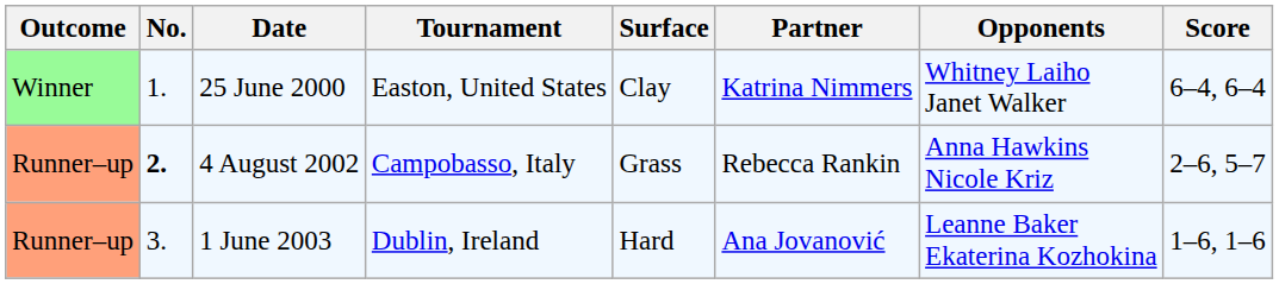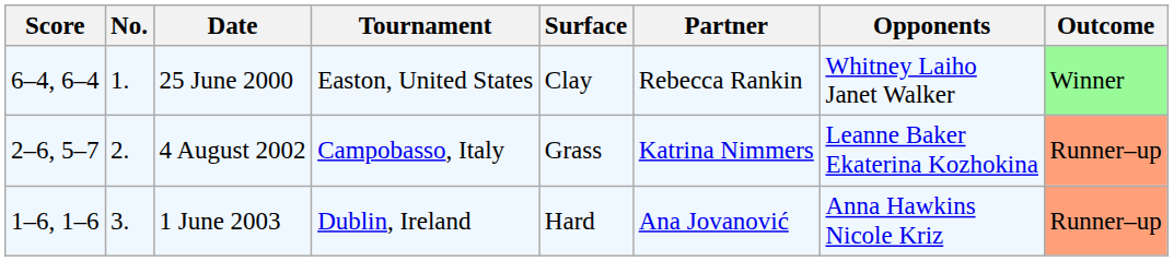 <table class="sortable wikitable" style=font-size:97%>
 <tr>
-<th>Outcome</th>
+<th>Score</th>
 <th>No.</th>
 <th>Date</th>
 <th>Tournament</th>
 <th>Surface</th>
 <th>Partner</th>
 <th>Opponents</th>
-<th>Score</th>
+<th>Outcome</th>
 </tr>
 <tr style="background:#f0f8ff;">
-<td bgcolor="98FB98">Winner</td>
+<td>6–4, 6–4</td>
 <td>1.</td>
 <td>25 June 2000</td>
 <td>Easton, United States</td>
 <td>Clay</td>
-<td> <a href='#'>Katrina Nimmers</a></td>
+<td> Rebecca Rankin</td>
 <td> <a href='#'>Whitney Laiho</a> <br>  Janet Walker</td>
-<td>6–4, 6–4</td>
+<td bgcolor="98FB98">Winner</td>
 </tr>
 <tr style="background:#f0f8ff;">
-<td style="background:#ffa07a;">Runner–up</td>
-<td><strong>2.</strong></td>
+<td>2–6, 5–7</td>
+<td>2.</td>
 <td>4 August 2002</td>
 <td><a href='#'>Campobasso</a>, Italy</td>
 <td>Grass</td>
-<td> Rebecca Rankin</td>
-<td> <a href='#'>Anna Hawkins</a> <br>  <a href='#'>Nicole Kriz</a></td>
-<td>2–6, 5–7</td>
+<td> <a href='#'>Katrina Nimmers</a></td>
+<td> <a href='#'>Leanne Baker</a> <br>  <a href='#'>Ekaterina Kozhokina</a></td>
+<td style="background:#ffa07a;">Runner–up</td>
 </tr>
 <tr style="background:#f0f8ff;">
-<td style="background:#ffa07a;">Runner–up</td>
+<td>1–6, 1–6</td>
 <td>3.</td>
 <td>1 June 2003</td>
 <td><a href='#'>Dublin</a>, Ireland</td>
 <td>Hard</td>
 <td> <a href='#'>Ana Jovanović</a></td>
-<td> <a href='#'>Leanne Baker</a> <br>  <a href='#'>Ekaterina Kozhokina</a></td>
-<td>1–6, 1–6</td>
+<td> <a href='#'>Anna Hawkins</a> <br>  <a href='#'>Nicole Kriz</a></td>
+<td style="background:#ffa07a;">Runner–up</td>
 </tr>
 </table>
